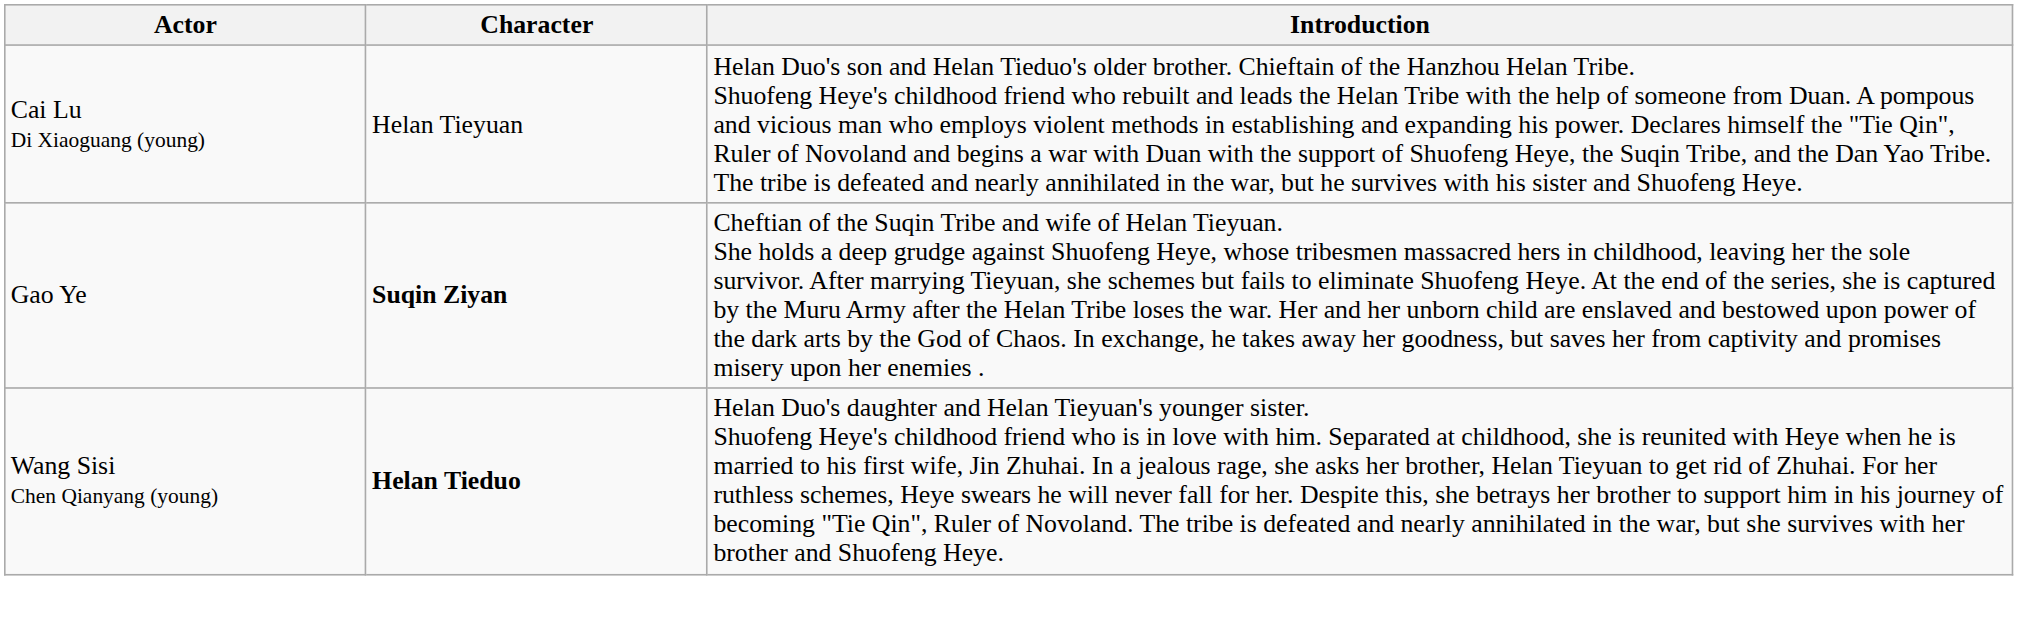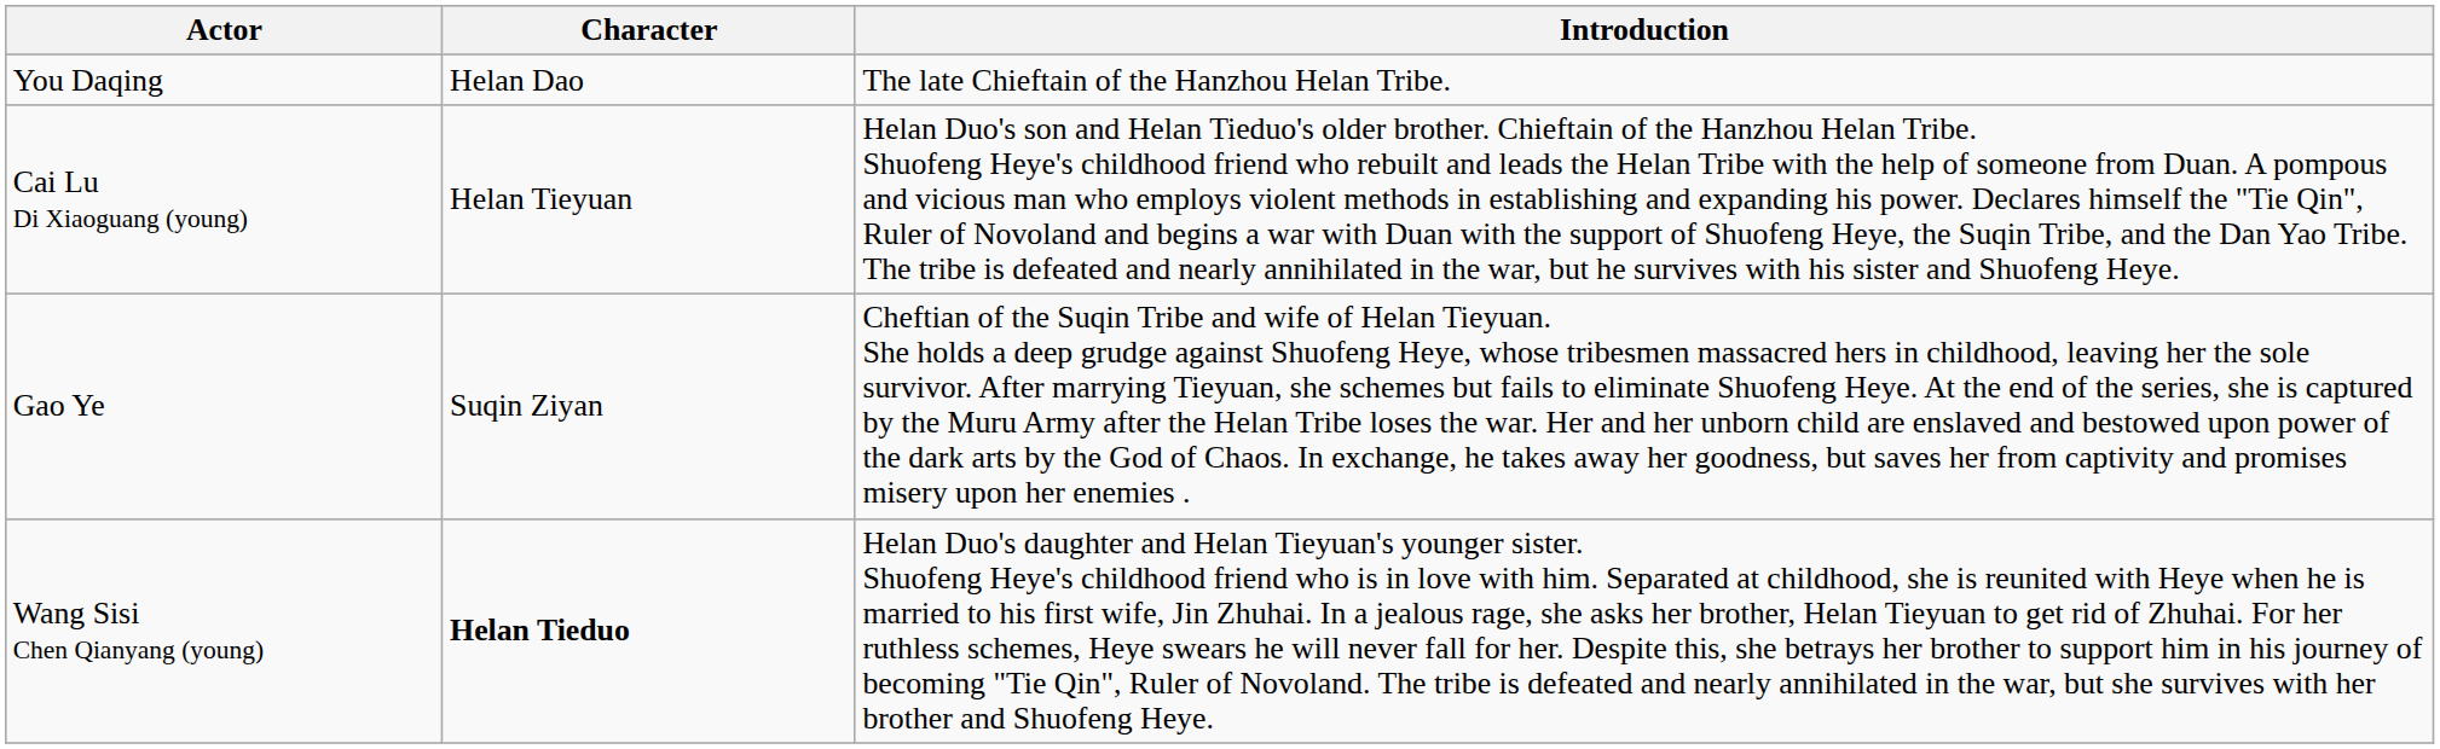 <table class="wikitable">
 <tr>
 <th style="width:18%">Actor</th>
 <th style="width:17%">Character</th>
 <th>Introduction</th>
+</tr>
+<tr>
+<td>You Daqing</td>
+<td>Helan Dao</td>
+<td>The late Chieftain of the Hanzhou Helan Tribe.</td>
 </tr>
 <tr>
 <td>Cai Lu <br> <small>Di Xiaoguang (young)</small></td>
 <td>Helan Tieyuan</td>
 <td>Helan Duo's son and Helan Tieduo's older brother. Chieftain of the Hanzhou Helan Tribe.<br>Shuofeng Heye's childhood friend who rebuilt and leads the Helan Tribe with the help of someone from Duan. A pompous and vicious man who employs violent methods in establishing and expanding his power. Declares himself the "Tie Qin", Ruler of Novoland and begins a war with Duan with the support of Shuofeng Heye, the Suqin Tribe, and the Dan Yao Tribe. The tribe is defeated and nearly annihilated in the war, but he survives with his sister and Shuofeng Heye.</td>
 </tr>
 <tr>
 <td>Gao Ye</td>
-<td><strong>Suqin Ziyan</strong></td>
+<td>Suqin Ziyan</td>
 <td>Cheftian of the Suqin Tribe and wife of Helan Tieyuan.<br>She holds a deep grudge against Shuofeng Heye, whose tribesmen massacred hers in childhood, leaving her the sole survivor. After marrying Tieyuan, she schemes but fails to eliminate Shuofeng Heye. At the end of the series, she is captured by the Muru Army after the Helan Tribe loses the war. Her and her unborn child are enslaved and bestowed upon power of the dark arts by the God of Chaos. In exchange, he takes away her goodness, but saves her from captivity and promises misery upon her enemies .</td>
 </tr>
 <tr>
 <td>Wang Sisi <br>  <small>Chen Qianyang (young)</small></td>
 <td><strong>Helan Tieduo</strong></td>
 <td>Helan Duo's daughter and Helan Tieyuan's younger sister.<br>Shuofeng Heye's childhood friend who is in love with him. Separated at childhood, she is reunited with Heye when he is married to his first wife, Jin Zhuhai. In a jealous rage, she asks her brother, Helan Tieyuan to get rid of Zhuhai. For her ruthless schemes, Heye swears he will never fall for her. Despite this, she betrays her brother to support him in his journey of becoming "Tie Qin", Ruler of Novoland. The tribe is defeated and nearly annihilated in the war, but she survives with her brother and Shuofeng Heye.</td>
 </tr>
 </table>
